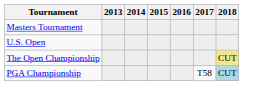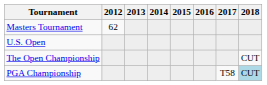 <table class="wikitable" style="font-size:95%;text-align:center;">
 <tr>
 <th>Tournament</th>
+<th>2012</th>
 <th>2013</th>
 <th>2014</th>
 <th>2015</th>
 <th>2016</th>
 <th>2017</th>
 <th>2018</th>
 </tr>
 <tr>
 <td align=left><a href='#'>Masters Tournament</a></td>
+<td>62</td>
 <td style="background:#eeeeee;"></td>
 <td style="background:#eeeeee;"></td>
 <td style="background:#eeeeee;"></td>
 <td style="background:#eeeeee;"></td>
 <td style="background:#eeeeee;"></td>
 <td style="background:#eeeeee;"></td>
 </tr>
 <tr>
 <td align=left><a href='#'>U.S. Open</a></td>
 <td style="background:#eeeeee;"></td>
 <td style="background:#eeeeee;"></td>
 <td style="background:#eeeeee;"></td>
 <td style="background:#eeeeee;"></td>
 <td style="background:#eeeeee;"></td>
 <td style="background:#eeeeee;"></td>
+<td style="background:#eeeeee;"></td>
 </tr>
 <tr>
 <td align=left><a href='#'>The Open Championship</a></td>
 <td style="background:#eeeeee;"></td>
 <td style="background:#eeeeee;"></td>
 <td style="background:#eeeeee;"></td>
 <td style="background:#eeeeee;"></td>
 <td style="background:#eeeeee;"></td>
-<td style="background: khaki;">CUT</td>
+<td style="background:#eeeeee;"></td>
+<td>CUT</td>
 </tr>
 <tr>
 <td align=left><a href='#'>PGA Championship</a></td>
+<td style="background:#eeeeee;"></td>
 <td style="background:#eeeeee;"></td>
 <td style="background:#eeeeee;"></td>
 <td style="background:#eeeeee;"></td>
 <td style="background:#eeeeee;"></td>
 <td>T58</td>
 <td style="background: lightblue;">CUT</td>
 </tr>
 </table>
